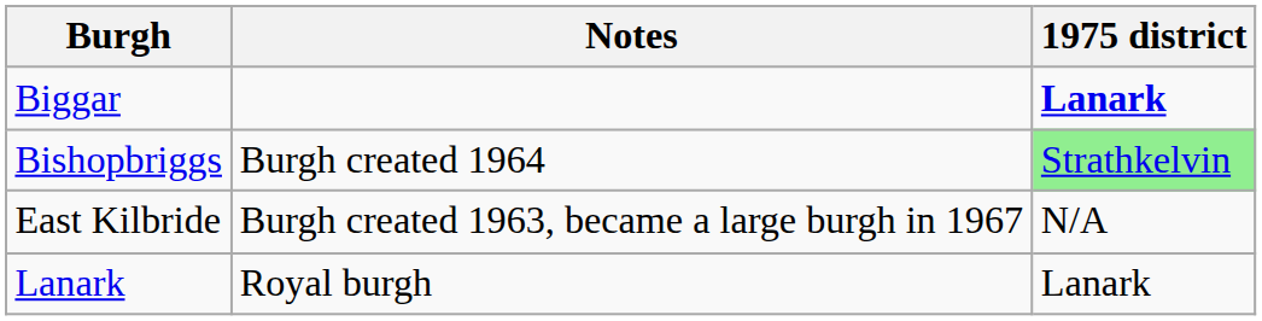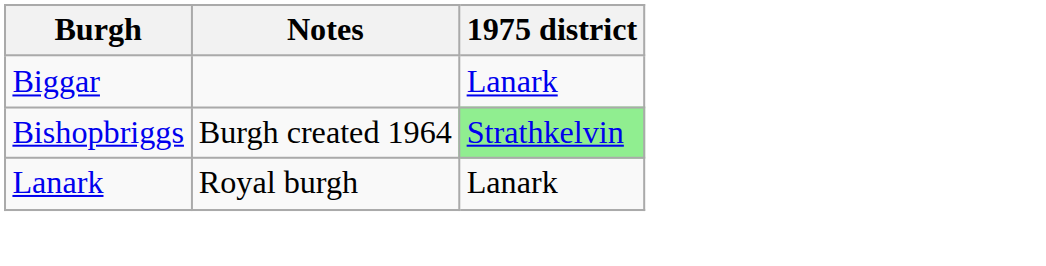 <table class="wikitable">
 <tr>
 <th>Burgh</th>
 <th>Notes</th>
 <th>1975 district</th>
 </tr>
 <tr>
 <td><a href='#'>Biggar</a></td>
 <td></td>
-<td><strong><a href='#'>Lanark</a></strong></td>
+<td><a href='#'>Lanark</a></td>
 </tr>
 <tr>
 <td><a href='#'>Bishopbriggs</a></td>
 <td>Burgh created 1964</td>
 <td style="background: lightgreen;"><a href='#'>Strathkelvin</a></td>
 </tr>
 <tr>
-<td>East Kilbride</td>
-<td>Burgh created 1963, became a large burgh in 1967</td>
-<td>N/A</td>
-</tr>
-<tr>
 <td><a href='#'>Lanark</a></td>
 <td>Royal burgh</td>
 <td>Lanark</td>
 </tr>
 </table>
